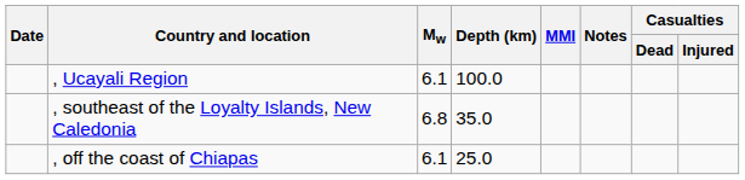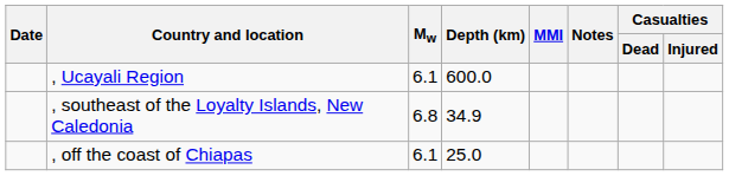 <table class="wikitable sortable sort-under" style="border:1px black; margin-left:1em;">
 <tr>
 <th rowspan="2"><small>Date</small></th>
 <th rowspan="2" style="width: 310px"><small>Country and location</small></th>
 <th rowspan="2"><small>M<sub>w</sub></small></th>
 <th rowspan="2"><small>Depth (km)</small></th>
 <th rowspan="2"><small><a href='#'>MMI</a></small></th>
 <th rowspan="2" class="unsortable"><small>Notes</small></th>
 <th colspan="2"><small>Casualties</small></th>
 </tr>
 <tr>
 <th><small>Dead</small></th>
 <th><small>Injured</small></th>
 </tr>
 <tr>
 <td></td>
 <td>, <a href='#'>Ucayali Region</a></td>
 <td>6.1</td>
-<td>100.0</td>
+<td>600.0</td>
 <td></td>
 <td></td>
 <td></td>
 <td></td>
 </tr>
 <tr>
 <td></td>
 <td>, southeast of the <a href='#'>Loyalty Islands</a>, <a href='#'>New Caledonia</a></td>
 <td>6.8</td>
-<td>35.0</td>
+<td>34.9</td>
 <td></td>
 <td></td>
 <td></td>
 <td></td>
 </tr>
 <tr>
 <td></td>
 <td>, off the coast of <a href='#'>Chiapas</a></td>
 <td>6.1</td>
 <td>25.0</td>
 <td></td>
 <td></td>
 <td></td>
 <td></td>
 </tr>
 </table>
